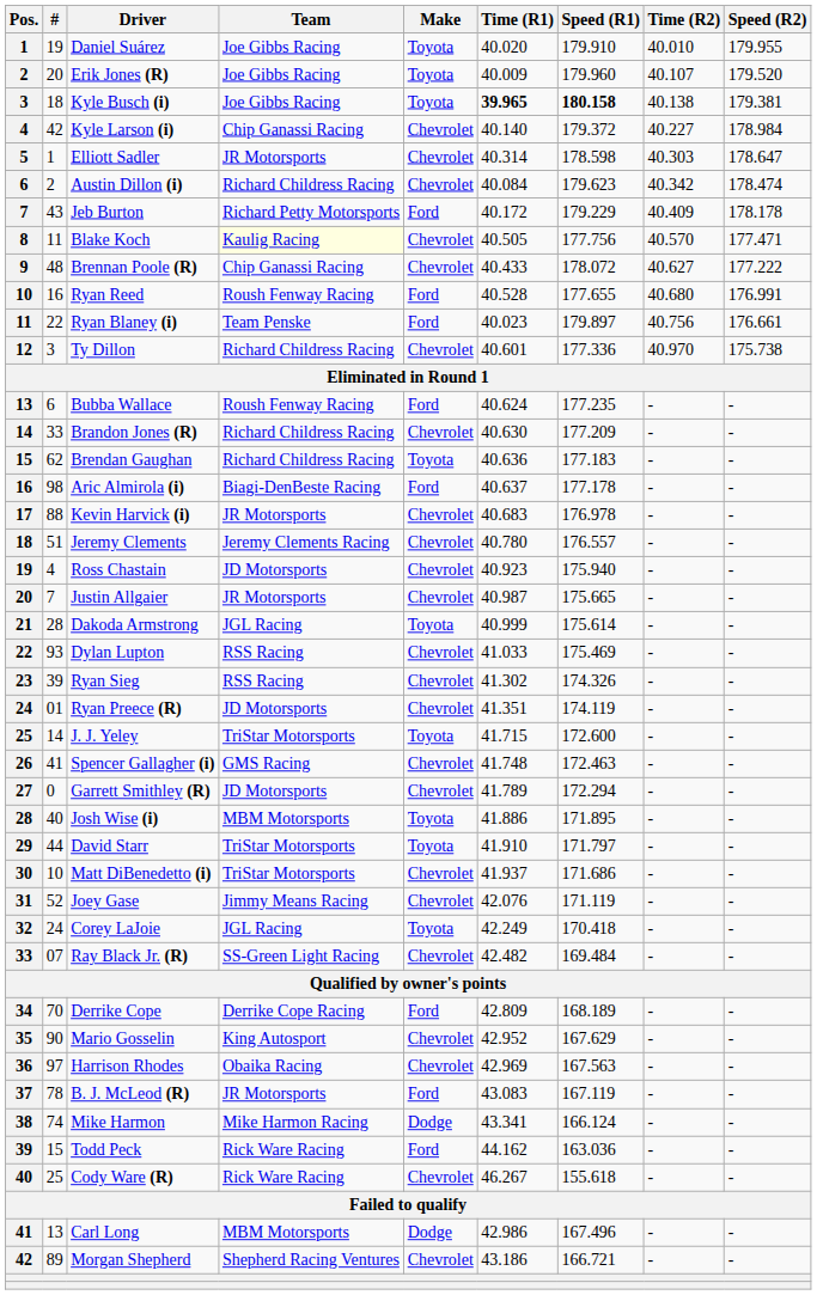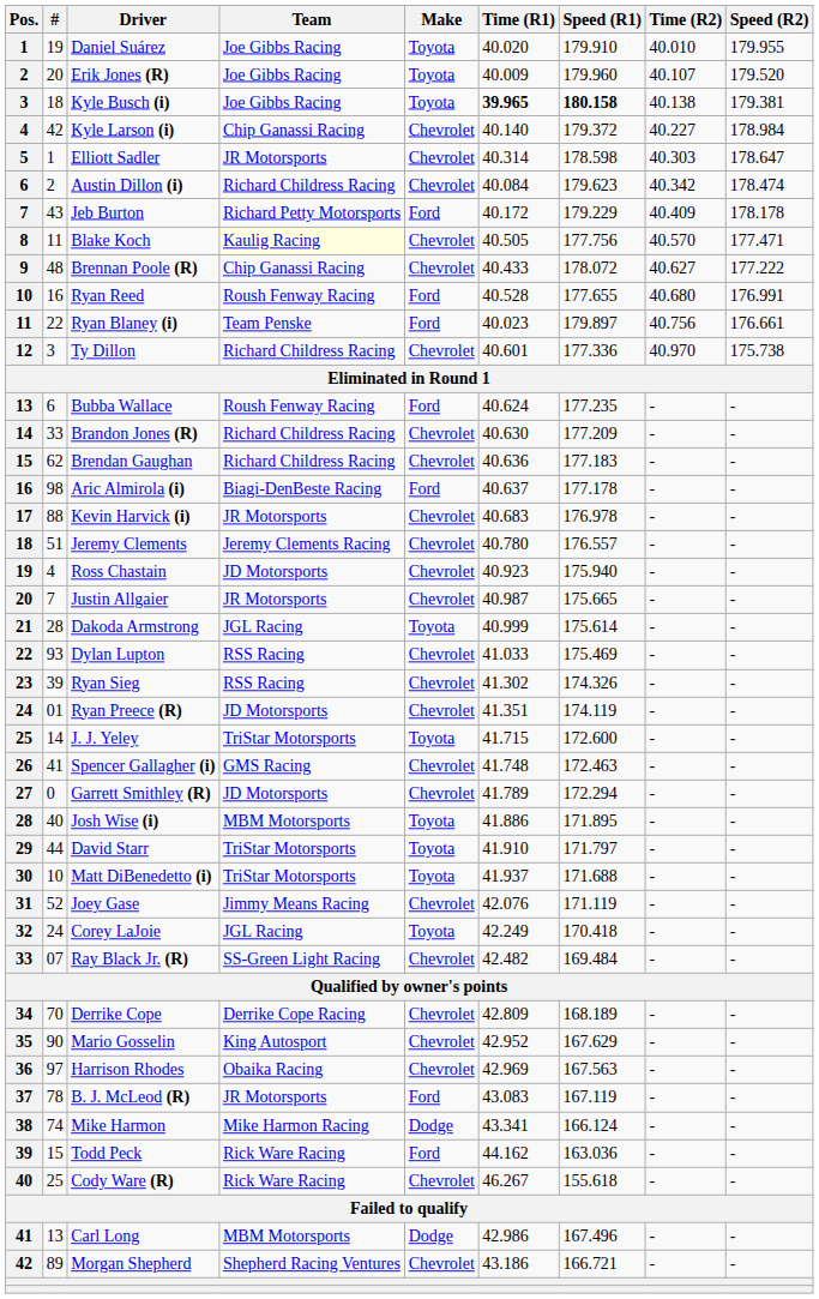 <table class="wikitable" style="font-size: 95%;">
 <tr>
 <th>Pos.</th>
 <th>#</th>
 <th>Driver</th>
 <th>Team</th>
 <th>Make</th>
 <th>Time (R1)</th>
 <th>Speed (R1)</th>
 <th>Time (R2)</th>
 <th>Speed (R2)</th>
 </tr>
 <tr>
 <th>1</th>
 <td>19</td>
 <td><a href='#'>Daniel Suárez</a></td>
 <td><a href='#'>Joe Gibbs Racing</a></td>
 <td><a href='#'>Toyota</a></td>
 <td>40.020</td>
 <td>179.910</td>
 <td>40.010</td>
 <td>179.955</td>
 </tr>
 <tr>
 <th>2</th>
 <td>20</td>
 <td><a href='#'>Erik Jones</a> <strong>(R)</strong></td>
 <td><a href='#'>Joe Gibbs Racing</a></td>
 <td><a href='#'>Toyota</a></td>
 <td>40.009</td>
 <td>179.960</td>
 <td>40.107</td>
 <td>179.520</td>
 </tr>
 <tr>
 <th>3</th>
 <td>18</td>
 <td><a href='#'>Kyle Busch</a> <strong>(i)</strong></td>
 <td><a href='#'>Joe Gibbs Racing</a></td>
 <td><a href='#'>Toyota</a></td>
 <td><strong>39.965</strong></td>
 <td><strong>180.158</strong></td>
 <td>40.138</td>
 <td>179.381</td>
 </tr>
 <tr>
 <th>4</th>
 <td>42</td>
 <td><a href='#'>Kyle Larson</a> <strong>(i)</strong></td>
 <td><a href='#'>Chip Ganassi Racing</a></td>
 <td><a href='#'>Chevrolet</a></td>
 <td>40.140</td>
 <td>179.372</td>
 <td>40.227</td>
 <td>178.984</td>
 </tr>
 <tr>
 <th>5</th>
 <td>1</td>
 <td><a href='#'>Elliott Sadler</a></td>
 <td><a href='#'>JR Motorsports</a></td>
 <td><a href='#'>Chevrolet</a></td>
 <td>40.314</td>
 <td>178.598</td>
 <td>40.303</td>
 <td>178.647</td>
 </tr>
 <tr>
 <th>6</th>
 <td>2</td>
 <td><a href='#'>Austin Dillon</a> <strong>(i)</strong></td>
 <td><a href='#'>Richard Childress Racing</a></td>
 <td><a href='#'>Chevrolet</a></td>
 <td>40.084</td>
 <td>179.623</td>
 <td>40.342</td>
 <td>178.474</td>
 </tr>
 <tr>
 <th>7</th>
 <td>43</td>
 <td><a href='#'>Jeb Burton</a></td>
 <td><a href='#'>Richard Petty Motorsports</a></td>
 <td><a href='#'>Ford</a></td>
 <td>40.172</td>
 <td>179.229</td>
 <td>40.409</td>
 <td>178.178</td>
 </tr>
 <tr>
 <th>8</th>
 <td>11</td>
 <td><a href='#'>Blake Koch</a></td>
 <td style="background: lightyellow;"><a href='#'>Kaulig Racing</a></td>
 <td><a href='#'>Chevrolet</a></td>
 <td>40.505</td>
 <td>177.756</td>
 <td>40.570</td>
 <td>177.471</td>
 </tr>
 <tr>
 <th>9</th>
 <td>48</td>
 <td><a href='#'>Brennan Poole</a> <strong>(R)</strong></td>
 <td><a href='#'>Chip Ganassi Racing</a></td>
 <td><a href='#'>Chevrolet</a></td>
 <td>40.433</td>
 <td>178.072</td>
 <td>40.627</td>
 <td>177.222</td>
 </tr>
 <tr>
 <th>10</th>
 <td>16</td>
 <td><a href='#'>Ryan Reed</a></td>
 <td><a href='#'>Roush Fenway Racing</a></td>
 <td><a href='#'>Ford</a></td>
 <td>40.528</td>
 <td>177.655</td>
 <td>40.680</td>
 <td>176.991</td>
 </tr>
 <tr>
 <th>11</th>
 <td>22</td>
 <td><a href='#'>Ryan Blaney</a> <strong>(i)</strong></td>
 <td><a href='#'>Team Penske</a></td>
 <td><a href='#'>Ford</a></td>
 <td>40.023</td>
 <td>179.897</td>
 <td>40.756</td>
 <td>176.661</td>
 </tr>
 <tr>
 <th>12</th>
 <td>3</td>
 <td><a href='#'>Ty Dillon</a></td>
 <td><a href='#'>Richard Childress Racing</a></td>
 <td><a href='#'>Chevrolet</a></td>
 <td>40.601</td>
 <td>177.336</td>
 <td>40.970</td>
 <td>175.738</td>
 </tr>
 <tr>
 <th colspan="9">Eliminated in Round 1</th>
 </tr>
 <tr>
 <th>13</th>
 <td>6</td>
 <td><a href='#'>Bubba Wallace</a></td>
 <td><a href='#'>Roush Fenway Racing</a></td>
 <td><a href='#'>Ford</a></td>
 <td>40.624</td>
 <td>177.235</td>
 <td>-</td>
 <td>-</td>
 </tr>
 <tr>
 <th>14</th>
 <td>33</td>
 <td><a href='#'>Brandon Jones</a> <strong>(R)</strong></td>
 <td><a href='#'>Richard Childress Racing</a></td>
 <td><a href='#'>Chevrolet</a></td>
 <td>40.630</td>
 <td>177.209</td>
 <td>-</td>
 <td>-</td>
 </tr>
 <tr>
 <th>15</th>
 <td>62</td>
 <td><a href='#'>Brendan Gaughan</a></td>
 <td><a href='#'>Richard Childress Racing</a></td>
-<td><a href='#'>Toyota</a></td>
+<td><a href='#'>Chevrolet</a></td>
 <td>40.636</td>
 <td>177.183</td>
 <td>-</td>
 <td>-</td>
 </tr>
 <tr>
 <th>16</th>
 <td>98</td>
 <td><a href='#'>Aric Almirola</a> <strong>(i)</strong></td>
 <td><a href='#'>Biagi-DenBeste Racing</a></td>
 <td><a href='#'>Ford</a></td>
 <td>40.637</td>
 <td>177.178</td>
 <td>-</td>
 <td>-</td>
 </tr>
 <tr>
 <th>17</th>
 <td>88</td>
 <td><a href='#'>Kevin Harvick</a> <strong>(i)</strong></td>
 <td><a href='#'>JR Motorsports</a></td>
 <td><a href='#'>Chevrolet</a></td>
 <td>40.683</td>
 <td>176.978</td>
 <td>-</td>
 <td>-</td>
 </tr>
 <tr>
 <th>18</th>
 <td>51</td>
 <td><a href='#'>Jeremy Clements</a></td>
 <td><a href='#'>Jeremy Clements Racing</a></td>
 <td><a href='#'>Chevrolet</a></td>
 <td>40.780</td>
 <td>176.557</td>
 <td>-</td>
 <td>-</td>
 </tr>
 <tr>
 <th>19</th>
 <td>4</td>
 <td><a href='#'>Ross Chastain</a></td>
 <td><a href='#'>JD Motorsports</a></td>
 <td><a href='#'>Chevrolet</a></td>
 <td>40.923</td>
 <td>175.940</td>
 <td>-</td>
 <td>-</td>
 </tr>
 <tr>
 <th>20</th>
 <td>7</td>
 <td><a href='#'>Justin Allgaier</a></td>
 <td><a href='#'>JR Motorsports</a></td>
 <td><a href='#'>Chevrolet</a></td>
 <td>40.987</td>
 <td>175.665</td>
 <td>-</td>
 <td>-</td>
 </tr>
 <tr>
 <th>21</th>
 <td>28</td>
 <td><a href='#'>Dakoda Armstrong</a></td>
 <td><a href='#'>JGL Racing</a></td>
 <td><a href='#'>Toyota</a></td>
 <td>40.999</td>
 <td>175.614</td>
 <td>-</td>
 <td>-</td>
 </tr>
 <tr>
 <th>22</th>
 <td>93</td>
 <td><a href='#'>Dylan Lupton</a></td>
 <td><a href='#'>RSS Racing</a></td>
 <td><a href='#'>Chevrolet</a></td>
 <td>41.033</td>
 <td>175.469</td>
 <td>-</td>
 <td>-</td>
 </tr>
 <tr>
 <th>23</th>
 <td>39</td>
 <td><a href='#'>Ryan Sieg</a></td>
 <td><a href='#'>RSS Racing</a></td>
 <td><a href='#'>Chevrolet</a></td>
 <td>41.302</td>
 <td>174.326</td>
 <td>-</td>
 <td>-</td>
 </tr>
 <tr>
 <th>24</th>
 <td>01</td>
 <td><a href='#'>Ryan Preece</a> <strong>(R)</strong></td>
 <td><a href='#'>JD Motorsports</a></td>
 <td><a href='#'>Chevrolet</a></td>
 <td>41.351</td>
 <td>174.119</td>
 <td>-</td>
 <td>-</td>
 </tr>
 <tr>
 <th>25</th>
 <td>14</td>
 <td><a href='#'>J. J. Yeley</a></td>
 <td><a href='#'>TriStar Motorsports</a></td>
 <td><a href='#'>Toyota</a></td>
 <td>41.715</td>
 <td>172.600</td>
 <td>-</td>
 <td>-</td>
 </tr>
 <tr>
 <th>26</th>
 <td>41</td>
 <td><a href='#'>Spencer Gallagher</a> <strong>(i)</strong></td>
 <td><a href='#'>GMS Racing</a></td>
 <td><a href='#'>Chevrolet</a></td>
 <td>41.748</td>
 <td>172.463</td>
 <td>-</td>
 <td>-</td>
 </tr>
 <tr>
 <th>27</th>
 <td>0</td>
 <td><a href='#'>Garrett Smithley</a> <strong>(R)</strong></td>
 <td><a href='#'>JD Motorsports</a></td>
 <td><a href='#'>Chevrolet</a></td>
 <td>41.789</td>
 <td>172.294</td>
 <td>-</td>
 <td>-</td>
 </tr>
 <tr>
 <th>28</th>
 <td>40</td>
 <td><a href='#'>Josh Wise</a> <strong>(i)</strong></td>
 <td><a href='#'>MBM Motorsports</a></td>
 <td><a href='#'>Toyota</a></td>
 <td>41.886</td>
 <td>171.895</td>
 <td>-</td>
 <td>-</td>
 </tr>
 <tr>
 <th>29</th>
 <td>44</td>
 <td><a href='#'>David Starr</a></td>
 <td><a href='#'>TriStar Motorsports</a></td>
 <td><a href='#'>Toyota</a></td>
 <td>41.910</td>
 <td>171.797</td>
 <td>-</td>
 <td>-</td>
 </tr>
 <tr>
 <th>30</th>
 <td>10</td>
 <td><a href='#'>Matt DiBenedetto</a> <strong>(i)</strong></td>
 <td><a href='#'>TriStar Motorsports</a></td>
-<td><a href='#'>Chevrolet</a></td>
+<td><a href='#'>Toyota</a></td>
 <td>41.937</td>
-<td>171.686</td>
+<td>171.688</td>
 <td>-</td>
 <td>-</td>
 </tr>
 <tr>
 <th>31</th>
 <td>52</td>
 <td><a href='#'>Joey Gase</a></td>
 <td><a href='#'>Jimmy Means Racing</a></td>
 <td><a href='#'>Chevrolet</a></td>
 <td>42.076</td>
 <td>171.119</td>
 <td>-</td>
 <td>-</td>
 </tr>
 <tr>
 <th>32</th>
 <td>24</td>
 <td><a href='#'>Corey LaJoie</a></td>
 <td><a href='#'>JGL Racing</a></td>
 <td><a href='#'>Toyota</a></td>
 <td>42.249</td>
 <td>170.418</td>
 <td>-</td>
 <td>-</td>
 </tr>
 <tr>
 <th>33</th>
 <td>07</td>
 <td><a href='#'>Ray Black Jr.</a> <strong>(R)</strong></td>
 <td><a href='#'>SS-Green Light Racing</a></td>
 <td><a href='#'>Chevrolet</a></td>
 <td>42.482</td>
 <td>169.484</td>
 <td>-</td>
 <td>-</td>
 </tr>
 <tr>
 <th colspan="9">Qualified by owner's points</th>
 </tr>
 <tr>
 <th>34</th>
 <td>70</td>
 <td><a href='#'>Derrike Cope</a></td>
 <td><a href='#'>Derrike Cope Racing</a></td>
-<td><a href='#'>Ford</a></td>
+<td><a href='#'>Chevrolet</a></td>
 <td>42.809</td>
 <td>168.189</td>
 <td>-</td>
 <td>-</td>
 </tr>
 <tr>
 <th>35</th>
 <td>90</td>
 <td><a href='#'>Mario Gosselin</a></td>
 <td><a href='#'>King Autosport</a></td>
 <td><a href='#'>Chevrolet</a></td>
 <td>42.952</td>
 <td>167.629</td>
 <td>-</td>
 <td>-</td>
 </tr>
 <tr>
 <th>36</th>
 <td>97</td>
 <td><a href='#'>Harrison Rhodes</a></td>
 <td><a href='#'>Obaika Racing</a></td>
 <td><a href='#'>Chevrolet</a></td>
 <td>42.969</td>
 <td>167.563</td>
 <td>-</td>
 <td>-</td>
 </tr>
 <tr>
 <th>37</th>
 <td>78</td>
 <td><a href='#'>B. J. McLeod</a> <strong>(R)</strong></td>
 <td><a href='#'>JR Motorsports</a></td>
 <td><a href='#'>Ford</a></td>
 <td>43.083</td>
 <td>167.119</td>
 <td>-</td>
 <td>-</td>
 </tr>
 <tr>
 <th>38</th>
 <td>74</td>
 <td><a href='#'>Mike Harmon</a></td>
 <td><a href='#'>Mike Harmon Racing</a></td>
 <td><a href='#'>Dodge</a></td>
 <td>43.341</td>
 <td>166.124</td>
 <td>-</td>
 <td>-</td>
 </tr>
 <tr>
 <th>39</th>
 <td>15</td>
 <td><a href='#'>Todd Peck</a></td>
 <td><a href='#'>Rick Ware Racing</a></td>
 <td><a href='#'>Ford</a></td>
 <td>44.162</td>
 <td>163.036</td>
 <td>-</td>
 <td>-</td>
 </tr>
 <tr>
 <th>40</th>
 <td>25</td>
 <td><a href='#'>Cody Ware</a> <strong>(R)</strong></td>
 <td><a href='#'>Rick Ware Racing</a></td>
 <td><a href='#'>Chevrolet</a></td>
 <td>46.267</td>
 <td>155.618</td>
 <td>-</td>
 <td>-</td>
 </tr>
 <tr>
 <th colspan="9">Failed to qualify</th>
 </tr>
 <tr>
 <th>41</th>
 <td>13</td>
 <td><a href='#'>Carl Long</a></td>
 <td><a href='#'>MBM Motorsports</a></td>
 <td><a href='#'>Dodge</a></td>
 <td>42.986</td>
 <td>167.496</td>
 <td>-</td>
 <td>-</td>
 </tr>
 <tr>
 <th>42</th>
 <td>89</td>
 <td><a href='#'>Morgan Shepherd</a></td>
 <td><a href='#'>Shepherd Racing Ventures</a></td>
 <td><a href='#'>Chevrolet</a></td>
 <td>43.186</td>
 <td>166.721</td>
 <td>-</td>
 <td>-</td>
 </tr>
 <tr>
 <th colspan="9"></th>
 </tr>
 <tr>
 <th colspan="9"></th>
 </tr>
 </table>
